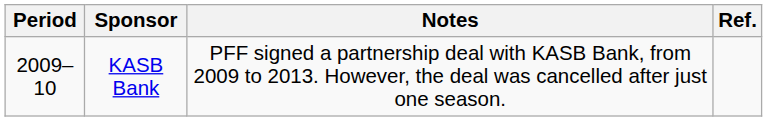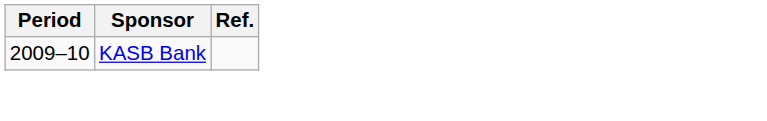 <table class="wikitable sortable" style="text-align:center;margin-left:1em;">
 <tr>
 <th>Period</th>
 <th>Sponsor</th>
-<th>Notes</th>
 <th>Ref.</th>
 </tr>
 <tr>
 <td>2009–10</td>
 <td rowspan=1><a href='#'>KASB Bank</a></td>
-<td>PFF signed a partnership deal with KASB Bank, from 2009 to 2013. However, the deal was cancelled after just one season.</td>
 <td></td>
 </tr>
 </table>
